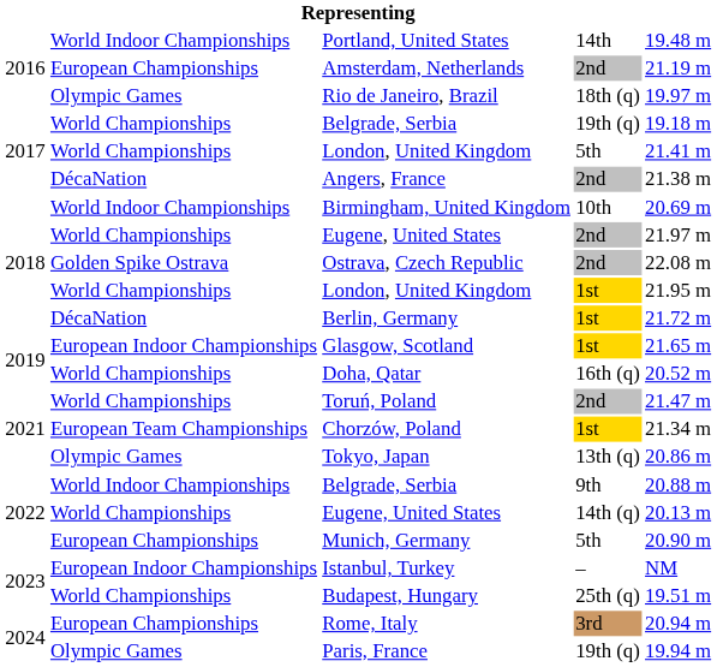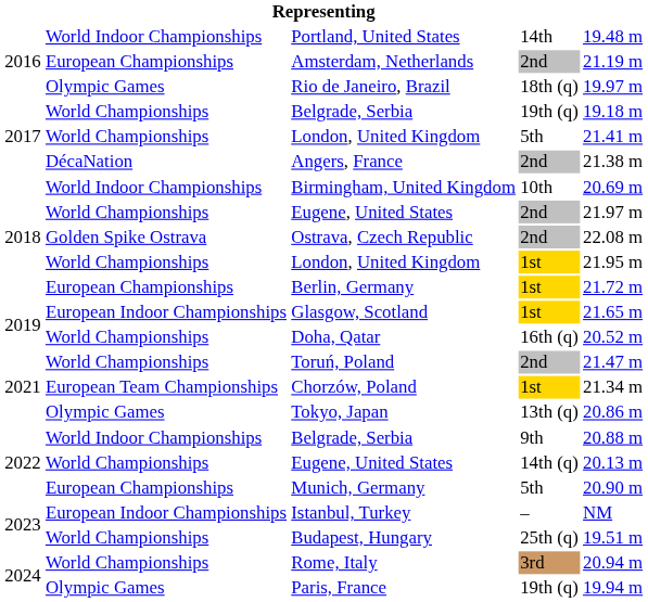 <table>
 <tr>
 <th colspan="5">Representing </th>
 </tr>
 <tr>
 <td rowspan=3>2016</td>
 <td><a href='#'>World Indoor Championships</a></td>
 <td><a href='#'>Portland, United States</a></td>
 <td>14th</td>
 <td><a href='#'>19.48 m</a></td>
 </tr>
 <tr>
 <td><a href='#'>European Championships</a></td>
 <td><a href='#'>Amsterdam, Netherlands</a></td>
 <td bgcolor=silver>2nd</td>
 <td><a href='#'>21.19 m</a></td>
 </tr>
 <tr>
 <td><a href='#'>Olympic Games</a></td>
 <td><a href='#'>Rio de Janeiro</a>, <a href='#'>Brazil</a></td>
 <td>18th (q)</td>
 <td><a href='#'>19.97 m</a></td>
 </tr>
 <tr>
 <td rowspan=3>2017</td>
 <td><a href='#'>World Championships</a></td>
 <td><a href='#'>Belgrade, Serbia</a></td>
 <td>19th (q)</td>
 <td><a href='#'>19.18 m</a></td>
 </tr>
 <tr>
 <td><a href='#'>World Championships</a></td>
 <td><a href='#'>London</a>, <a href='#'>United Kingdom</a></td>
 <td>5th</td>
 <td><a href='#'>21.41 m</a></td>
 </tr>
 <tr>
 <td><a href='#'>DécaNation</a></td>
 <td><a href='#'>Angers</a>, <a href='#'>France</a></td>
 <td bgcolor=silver>2nd</td>
 <td>21.38 m</td>
 </tr>
 <tr>
 <td rowspan=5>2018</td>
 <td><a href='#'>World Indoor Championships</a></td>
 <td><a href='#'>Birmingham, United Kingdom</a></td>
 <td>10th</td>
 <td><a href='#'>20.69 m</a></td>
 </tr>
 <tr>
 <td><a href='#'>World Championships</a></td>
 <td><a href='#'>Eugene</a>, <a href='#'>United States</a></td>
 <td bgcolor=silver>2nd</td>
 <td>21.97 m</td>
 </tr>
 <tr>
 <td><a href='#'>Golden Spike Ostrava</a></td>
 <td><a href='#'>Ostrava</a>, <a href='#'>Czech Republic</a></td>
 <td bgcolor=silver>2nd</td>
 <td>22.08 m</td>
 </tr>
 <tr>
 <td><a href='#'>World Championships</a></td>
 <td><a href='#'>London</a>, <a href='#'>United Kingdom</a></td>
 <td bgcolor=gold>1st</td>
 <td>21.95 m</td>
 </tr>
 <tr>
-<td><a href='#'>DécaNation</a></td>
+<td><a href='#'>European Championships</a></td>
 <td><a href='#'>Berlin, Germany</a></td>
 <td bgcolor=gold>1st</td>
 <td><a href='#'>21.72 m</a></td>
 </tr>
 <tr>
 <td rowspan=2>2019</td>
 <td><a href='#'>European Indoor Championships</a></td>
 <td><a href='#'>Glasgow, Scotland</a></td>
 <td bgcolor=gold>1st</td>
 <td><a href='#'>21.65 m</a></td>
 </tr>
 <tr>
 <td><a href='#'>World Championships</a></td>
 <td><a href='#'>Doha, Qatar</a></td>
 <td>16th (q)</td>
 <td><a href='#'>20.52 m</a></td>
 </tr>
 <tr>
 <td rowspan=3>2021</td>
 <td><a href='#'>World Championships</a></td>
 <td><a href='#'>Toruń, Poland</a></td>
 <td bgcolor=silver>2nd</td>
 <td><a href='#'>21.47 m</a></td>
 </tr>
 <tr>
 <td><a href='#'>European Team Championships</a></td>
 <td><a href='#'>Chorzów, Poland</a></td>
 <td bgcolor=gold>1st</td>
 <td>21.34 m</td>
 </tr>
 <tr>
 <td><a href='#'>Olympic Games</a></td>
 <td><a href='#'>Tokyo, Japan</a></td>
 <td>13th (q)</td>
 <td><a href='#'>20.86 m</a></td>
 </tr>
 <tr>
 <td rowspan=3>2022</td>
 <td><a href='#'>World Indoor Championships</a></td>
 <td><a href='#'>Belgrade, Serbia</a></td>
 <td>9th</td>
 <td><a href='#'>20.88 m</a></td>
 </tr>
 <tr>
 <td><a href='#'>World Championships</a></td>
 <td><a href='#'>Eugene, United States</a></td>
 <td>14th (q)</td>
 <td><a href='#'>20.13 m</a></td>
 </tr>
 <tr>
 <td><a href='#'>European Championships</a></td>
 <td><a href='#'>Munich, Germany</a></td>
 <td>5th</td>
 <td><a href='#'>20.90 m</a></td>
 </tr>
 <tr>
 <td rowspan=2>2023</td>
 <td><a href='#'>European Indoor Championships</a></td>
 <td><a href='#'>Istanbul, Turkey</a></td>
 <td>–</td>
 <td><a href='#'>NM</a></td>
 </tr>
 <tr>
 <td><a href='#'>World Championships</a></td>
 <td><a href='#'>Budapest, Hungary</a></td>
 <td>25th (q)</td>
 <td><a href='#'>19.51 m</a></td>
 </tr>
 <tr>
 <td rowspan=2>2024</td>
-<td><a href='#'>European Championships</a></td>
+<td><a href='#'>World Championships</a></td>
 <td><a href='#'>Rome, Italy</a></td>
 <td bgcolor=cc9966>3rd</td>
 <td><a href='#'>20.94 m</a></td>
 </tr>
 <tr>
 <td><a href='#'>Olympic Games</a></td>
 <td><a href='#'>Paris, France</a></td>
 <td>19th (q)</td>
 <td><a href='#'>19.94 m</a></td>
 </tr>
 </table>
